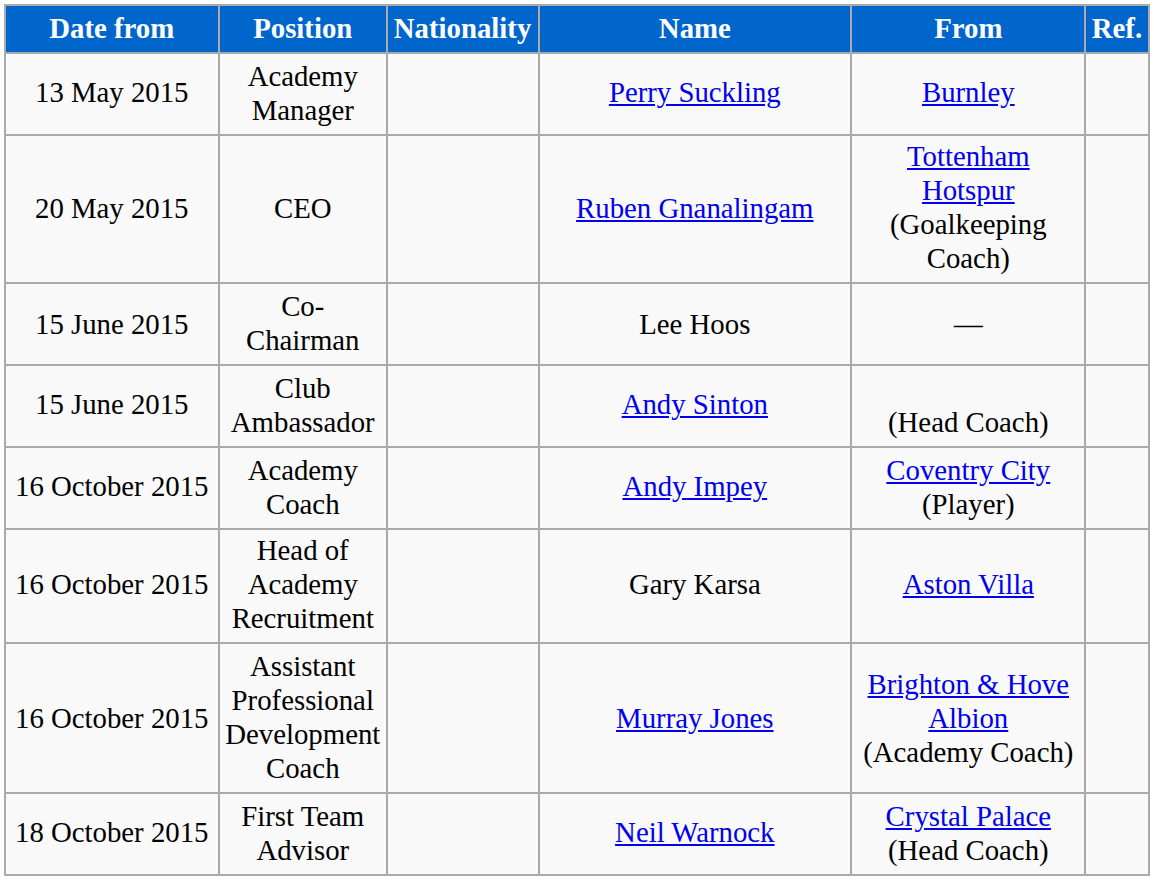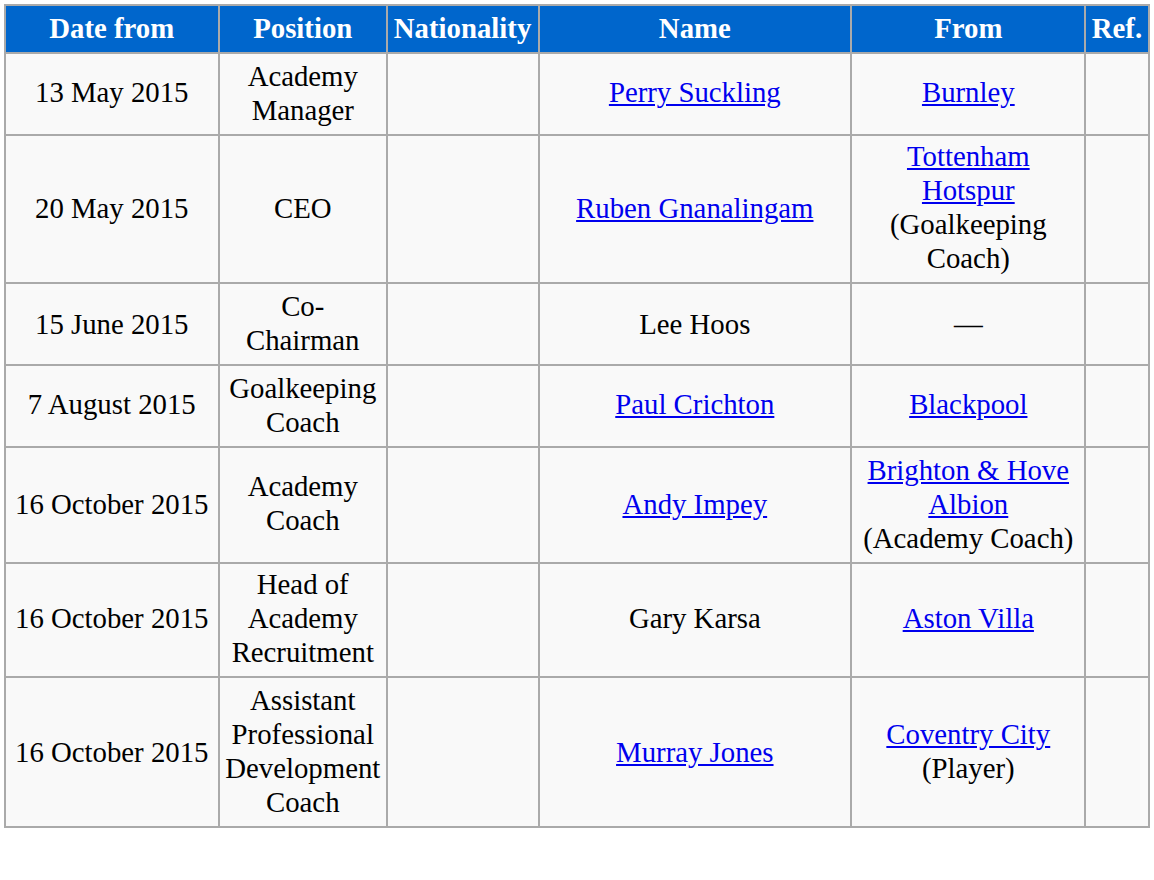 <table class="wikitable"  style="text-align:center; font-size:90%; ">
 <tr>
 <th style="background:#0066CC; color:#FFFFFF; width:100px;">Date from</th>
 <th style="background:#0066CC; color:#FFFFFF; width:50px;">Position</th>
 <th style="background:#0066CC; color:#FFFFFF; width:50px;">Nationality</th>
 <th style="background:#0066CC; color:#FFFFFF; width:150px;">Name</th>
 <th style="background:#0066CC; color:#FFFFFF; width:110px;">From</th>
 <th style="background:#0066CC; color:#FFFFFF; width:25px;">Ref.</th>
 </tr>
 <tr>
 <td>13 May 2015</td>
 <td>Academy Manager</td>
 <td></td>
 <td><a href='#'>Perry Suckling</a></td>
 <td><a href='#'>Burnley</a></td>
 <td></td>
 </tr>
 <tr>
 </tr>
 <tr>
 <td>20 May 2015</td>
 <td>CEO</td>
 <td></td>
 <td><a href='#'>Ruben Gnanalingam</a></td>
 <td><a href='#'>Tottenham Hotspur</a><br>(Goalkeeping Coach)</td>
 <td></td>
 </tr>
 <tr>
 <td>15 June 2015</td>
 <td>Co-Chairman</td>
 <td></td>
 <td>Lee Hoos</td>
 <td>—</td>
 <td></td>
 </tr>
 <tr>
-<td>15 June 2015</td>
-<td>Club Ambassador</td>
+<td>7 August 2015</td>
+<td>Goalkeeping Coach</td>
 <td></td>
-<td><a href='#'>Andy Sinton</a></td>
-<td><br>(Head Coach)</td>
+<td><a href='#'>Paul Crichton</a></td>
+<td><a href='#'>Blackpool</a></td>
 <td></td>
 </tr>
 <tr>
 <td>16 October 2015</td>
 <td>Academy Coach</td>
 <td></td>
 <td><a href='#'>Andy Impey</a></td>
-<td><a href='#'>Coventry City</a><br>(Player)</td>
+<td><a href='#'>Brighton & Hove Albion</a><br>(Academy Coach)</td>
 <td></td>
 </tr>
 <tr>
 <td>16 October 2015</td>
 <td>Head of Academy Recruitment</td>
 <td></td>
 <td>Gary Karsa</td>
 <td><a href='#'>Aston Villa</a><br></td>
 <td></td>
 </tr>
 <tr>
 <td>16 October 2015</td>
 <td>Assistant Professional Development Coach</td>
 <td></td>
 <td><a href='#'>Murray Jones</a></td>
-<td><a href='#'>Brighton & Hove Albion</a><br>(Academy Coach)</td>
-<td></td>
-</tr>
-<tr>
-<td>18 October 2015</td>
-<td>First Team Advisor</td>
-<td></td>
-<td><a href='#'>Neil Warnock</a></td>
-<td><a href='#'>Crystal Palace</a><br>(Head Coach)</td>
+<td><a href='#'>Coventry City</a><br>(Player)</td>
 <td></td>
 </tr>
 </table>
